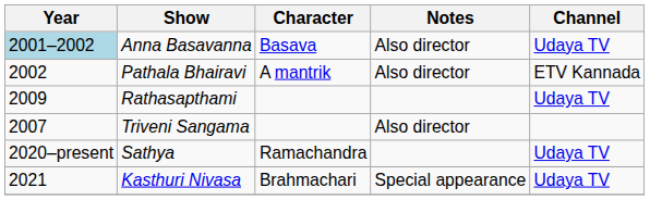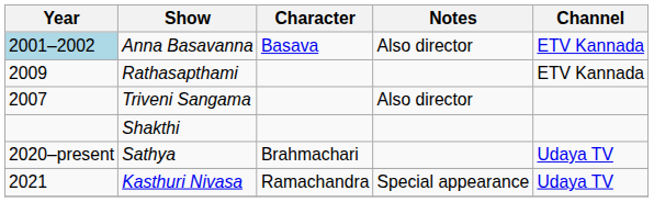 <table class="wikitable">
 <tr>
 <th>Year</th>
 <th>Show</th>
 <th>Character</th>
 <th>Notes</th>
 <th>Channel</th>
 </tr>
 <tr>
 <td style="background: lightblue;">2001–2002</td>
 <td><em>Anna Basavanna</em></td>
 <td><a href='#'>Basava</a></td>
 <td>Also director</td>
-<td><a href='#'>Udaya TV</a></td>
-</tr>
-<tr>
-<td>2002</td>
-<td><em>Pathala Bhairavi</em></td>
-<td>A <a href='#'>mantrik</a></td>
-<td>Also director</td>
-<td>ETV Kannada</td>
+<td><a href='#'>ETV Kannada</a></td>
 </tr>
 <tr>
 <td>2009</td>
 <td><em>Rathasapthami</em></td>
 <td></td>
 <td></td>
-<td><a href='#'>Udaya TV</a></td>
+<td>ETV Kannada</td>
 </tr>
 <tr>
 <td>2007</td>
 <td><em>Triveni Sangama</em></td>
 <td></td>
 <td>Also director</td>
 <td></td>
 </tr>
 <tr>
+<td></td>
+<td><em>Shakthi</em></td>
+<td></td>
+<td></td>
+<td></td>
+</tr>
+<tr>
 <td>2020–present</td>
 <td><em>Sathya</em></td>
-<td>Ramachandra</td>
+<td>Brahmachari</td>
 <td></td>
 <td><a href='#'>Udaya TV</a></td>
 </tr>
 <tr>
 </tr>
 <tr>
 <td>2021</td>
 <td><em><a href='#'>Kasthuri Nivasa</a></em></td>
-<td>Brahmachari</td>
+<td>Ramachandra</td>
 <td>Special appearance</td>
 <td><a href='#'>Udaya TV</a></td>
 </tr>
 <tr>
 </tr>
 <tr>
 </tr>
 </table>
